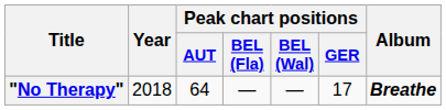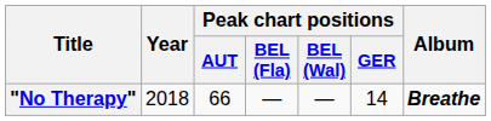 <table class="wikitable plainrowheaders" style="text-align:center;">
 <tr>
 <th rowspan="2" scope="col">Title</th>
 <th rowspan="2" scope="col">Year</th>
 <th colspan="4">Peak chart positions</th>
 <th rowspan="2" scope="col">Album</th>
 </tr>
 <tr>
 <th scope="col" style="width:2.5em;font-size:90%;"><a href='#'>AUT</a><br></th>
 <th scope="col" style="width:2.5em;font-size:90%;"><a href='#'>BEL<br>(Fla)</a><br></th>
 <th scope="col" style="width:2.5em;font-size:90%;"><a href='#'>BEL<br>(Wal)</a><br></th>
 <th scope="col" style="width:2.5em;font-size:90%;"><a href='#'>GER</a><br></th>
 </tr>
 <tr>
 <th scope="row">"<a href='#'>No Therapy</a>"<br></th>
 <td>2018</td>
-<td>64</td>
+<td>66</td>
 <td>—</td>
 <td>—</td>
-<td>17</td>
+<td>14</td>
 <td><strong><em>Breathe</em></strong></td>
 </tr>
 </table>
